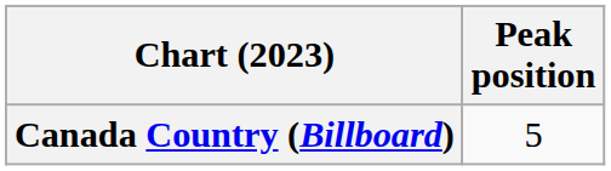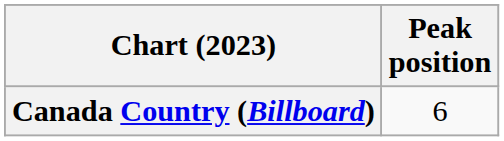 <table class="wikitable sortable plainrowheaders" style="text-align:center;">
 <tr>
 <th>Chart (2023)</th>
 <th>Peak<br>position</th>
 </tr>
 <tr>
 <th scope="row">Canada <a href='#'>Country</a> (<a href='#'><em>Billboard</em></a>)</th>
-<td>5</td>
+<td>6</td>
 </tr>
 </table>
